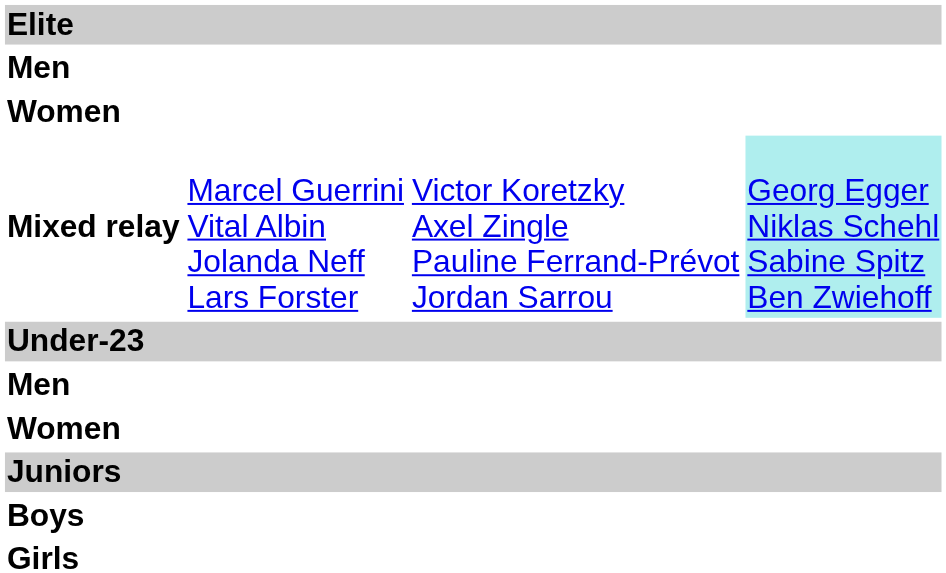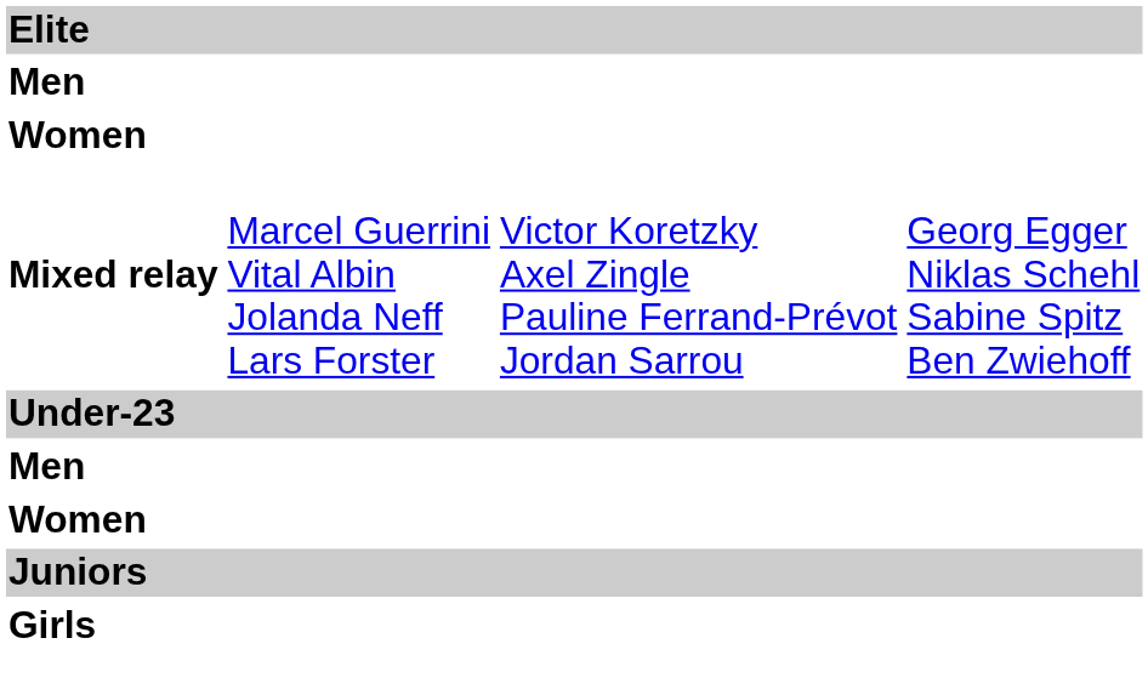 <table>
 <tr bgcolor="#cccccc">
 <td colspan=4><strong>Elite</strong></td>
 </tr>
 <tr>
 <th scope=row style="text-align:left">Men</th>
 <td></td>
 <td></td>
 <td></td>
 </tr>
 <tr>
 <th scope=row style="text-align:left">Women</th>
 <td></td>
 <td></td>
 <td></td>
 </tr>
 <tr>
 <th scope=row style="text-align:left">Mixed relay</th>
 <td><br><a href='#'>Marcel Guerrini</a><br><a href='#'>Vital Albin</a><br><a href='#'>Jolanda Neff</a><br><a href='#'>Lars Forster</a></td>
 <td><br><a href='#'>Victor Koretzky</a><br><a href='#'>Axel Zingle</a><br><a href='#'>Pauline Ferrand-Prévot</a><br><a href='#'>Jordan Sarrou</a></td>
-<td style="background: paleturquoise;"><br><a href='#'>Georg Egger</a><br><a href='#'>Niklas Schehl</a><br><a href='#'>Sabine Spitz</a><br><a href='#'>Ben Zwiehoff</a></td>
+<td><br><a href='#'>Georg Egger</a><br><a href='#'>Niklas Schehl</a><br><a href='#'>Sabine Spitz</a><br><a href='#'>Ben Zwiehoff</a></td>
 </tr>
 <tr bgcolor="#cccccc">
 <td colspan=4><strong>Under-23</strong></td>
 </tr>
 <tr>
 <th scope=row style="text-align:left">Men</th>
 <td></td>
 <td></td>
 <td></td>
 </tr>
 <tr>
 <th scope=row style="text-align:left">Women</th>
 <td></td>
 <td></td>
 <td></td>
 </tr>
 <tr bgcolor="#cccccc">
 <td colspan=4><strong>Juniors</strong></td>
 </tr>
 <tr>
-<th scope=row style="text-align:left">Boys</th>
-<td></td>
-<td></td>
-<td></td>
-</tr>
-<tr>
 <th scope=row style="text-align:left">Girls</th>
 <td></td>
 <td></td>
 <td></td>
 </tr>
 </table>
